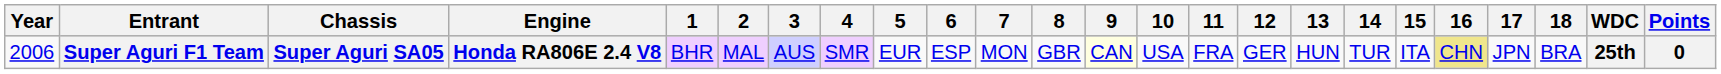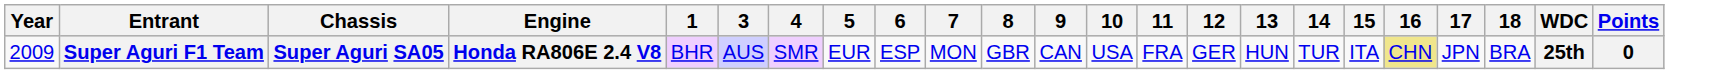 <table class="wikitable" border="1" style="text-align:center; font-size:85%">
 <tr>
 <th>Year</th>
 <th>Entrant</th>
 <th>Chassis</th>
 <th>Engine</th>
 <th>1</th>
-<th>2</th>
 <th>3</th>
 <th>4</th>
 <th>5</th>
 <th>6</th>
 <th>7</th>
 <th>8</th>
 <th>9</th>
 <th>10</th>
 <th>11</th>
 <th>12</th>
 <th>13</th>
 <th>14</th>
 <th>15</th>
 <th>16</th>
 <th>17</th>
 <th>18</th>
 <th>WDC</th>
 <th><a href='#'>Points</a></th>
 </tr>
 <tr>
-<td><a href='#'>2006</a></td>
+<td><a href='#'>2009</a></td>
 <th nowrap><a href='#'>Super Aguri F1 Team</a></th>
 <th nowrap><a href='#'>Super Aguri</a> <a href='#'>SA05</a></th>
 <th nowrap><a href='#'>Honda</a> RA806E 2.4 <a href='#'>V8</a></th>
 <td style="background:#EFCFFF;"><a href='#'>BHR</a><br></td>
-<td style="background:#EFCFFF;"><a href='#'>MAL</a><br></td>
 <td style="background:#CFCFFF;"><a href='#'>AUS</a><br></td>
 <td style="background:#EFCFFF;"><a href='#'>SMR</a><br></td>
 <td><a href='#'>EUR</a><br></td>
 <td><a href='#'>ESP</a></td>
 <td><a href='#'>MON</a></td>
 <td><a href='#'>GBR</a></td>
-<td style="background: lightyellow;"><a href='#'>CAN</a></td>
+<td><a href='#'>CAN</a></td>
 <td><a href='#'>USA</a></td>
 <td><a href='#'>FRA</a></td>
 <td><a href='#'>GER</a></td>
 <td><a href='#'>HUN</a></td>
 <td><a href='#'>TUR</a></td>
 <td><a href='#'>ITA</a></td>
 <td style="background: khaki;"><a href='#'>CHN</a></td>
 <td><a href='#'>JPN</a></td>
 <td><a href='#'>BRA</a></td>
 <th>25th</th>
 <th>0</th>
 </tr>
 </table>
